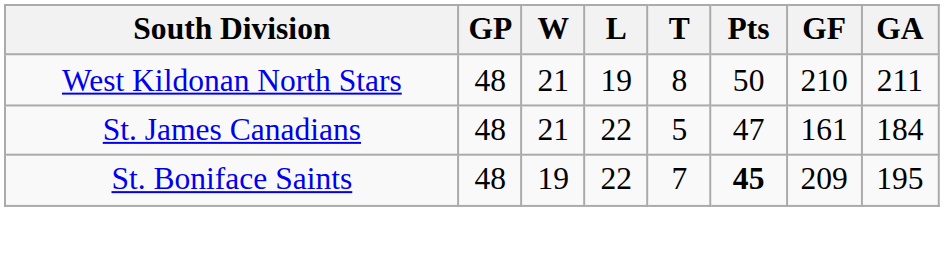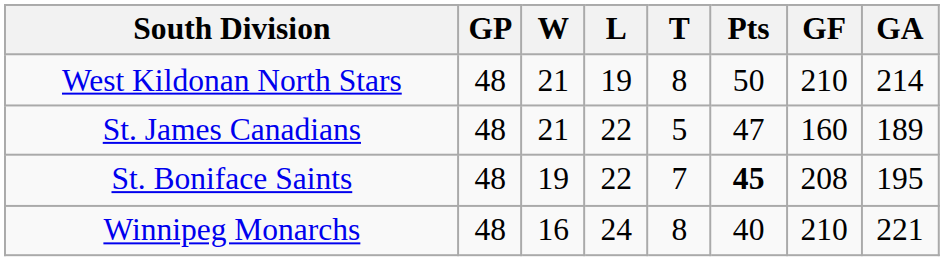 <table class="wikitable" style="text-align:center">
 <tr>
 <th width="45%">South Division</th>
 <th width="6.25%">GP</th>
 <th width="6.25%">W</th>
 <th width="6.25%">L</th>
 <th width="6.25%">T</th>
 <th width="7.5%">Pts</th>
 <th width="7.5%">GF</th>
 <th width="7.5%">GA</th>
 </tr>
 <tr>
 <td><a href='#'>West Kildonan North Stars</a></td>
 <td>48</td>
 <td>21</td>
 <td>19</td>
 <td>8</td>
 <td>50</td>
 <td>210</td>
-<td>211</td>
+<td>214</td>
 </tr>
 <tr>
 <td><a href='#'>St. James Canadians</a></td>
 <td>48</td>
 <td>21</td>
 <td>22</td>
 <td>5</td>
 <td>47</td>
-<td>161</td>
-<td>184</td>
+<td>160</td>
+<td>189</td>
 </tr>
 <tr>
 <td><a href='#'>St. Boniface Saints</a></td>
 <td>48</td>
 <td>19</td>
 <td>22</td>
 <td>7</td>
 <td><strong>45</strong></td>
-<td>209</td>
+<td>208</td>
 <td>195</td>
 </tr>
+<tr>
+<td><a href='#'>Winnipeg Monarchs</a></td>
+<td>48</td>
+<td>16</td>
+<td>24</td>
+<td>8</td>
+<td>40</td>
+<td>210</td>
+<td>221</td>
+</tr>
 </table>
